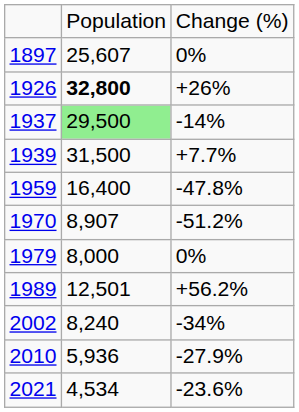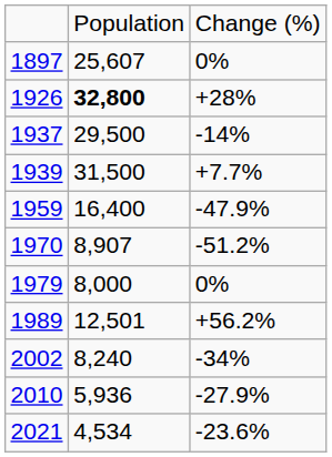 <table class="wikitable">
 <tr>
 <td></td>
 <td>Population</td>
 <td>Change (%)</td>
 </tr>
 <tr>
 <td><a href='#'>1897</a></td>
 <td>25,607</td>
 <td>0%</td>
 </tr>
 <tr>
 <td><a href='#'>1926</a></td>
 <td><strong>32,800</strong></td>
-<td>+26%</td>
+<td>+28%</td>
 </tr>
 <tr>
 <td><a href='#'>1937</a></td>
-<td style="background: lightgreen;">29,500</td>
+<td>29,500</td>
 <td>-14%</td>
 </tr>
 <tr>
 <td><a href='#'>1939</a></td>
 <td>31,500</td>
 <td>+7.7%</td>
 </tr>
 <tr>
 <td><a href='#'>1959</a></td>
 <td>16,400</td>
-<td>-47.8%</td>
+<td>-47.9%</td>
 </tr>
 <tr>
 <td><a href='#'>1970</a></td>
 <td>8,907</td>
 <td>-51.2%</td>
 </tr>
 <tr>
 <td><a href='#'>1979</a></td>
 <td>8,000</td>
 <td>0%</td>
 </tr>
 <tr>
 <td><a href='#'>1989</a></td>
 <td>12,501</td>
 <td>+56.2%</td>
 </tr>
 <tr>
 <td><a href='#'>2002</a></td>
 <td>8,240</td>
 <td>-34%</td>
 </tr>
 <tr>
 <td><a href='#'>2010</a></td>
 <td>5,936</td>
 <td>-27.9%</td>
 </tr>
 <tr>
 <td><a href='#'>2021</a></td>
 <td>4,534</td>
 <td>-23.6%</td>
 </tr>
 </table>
